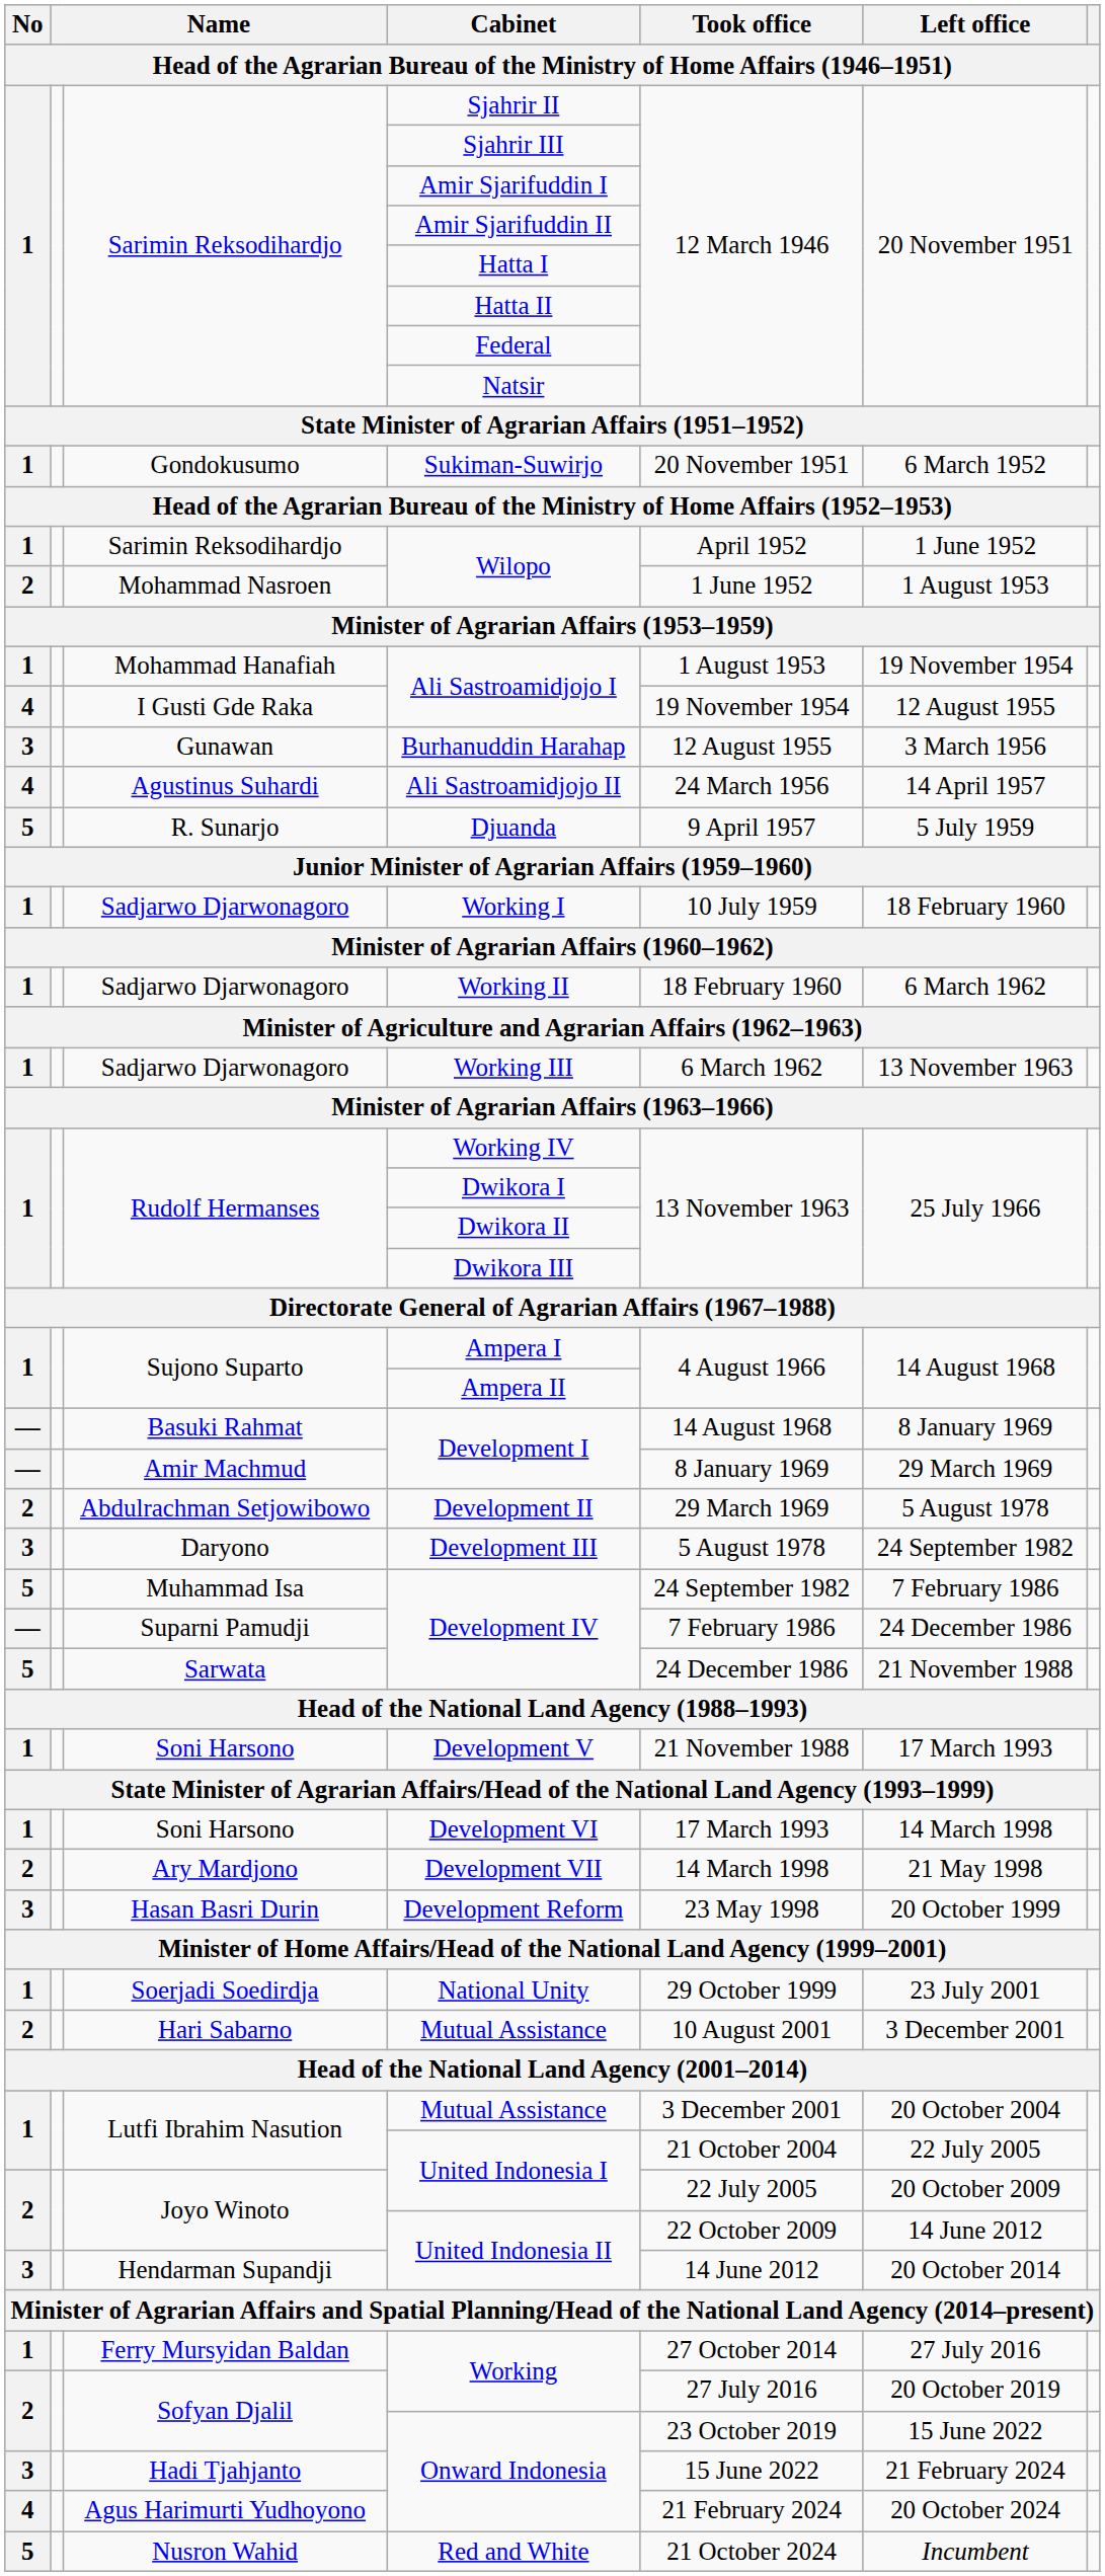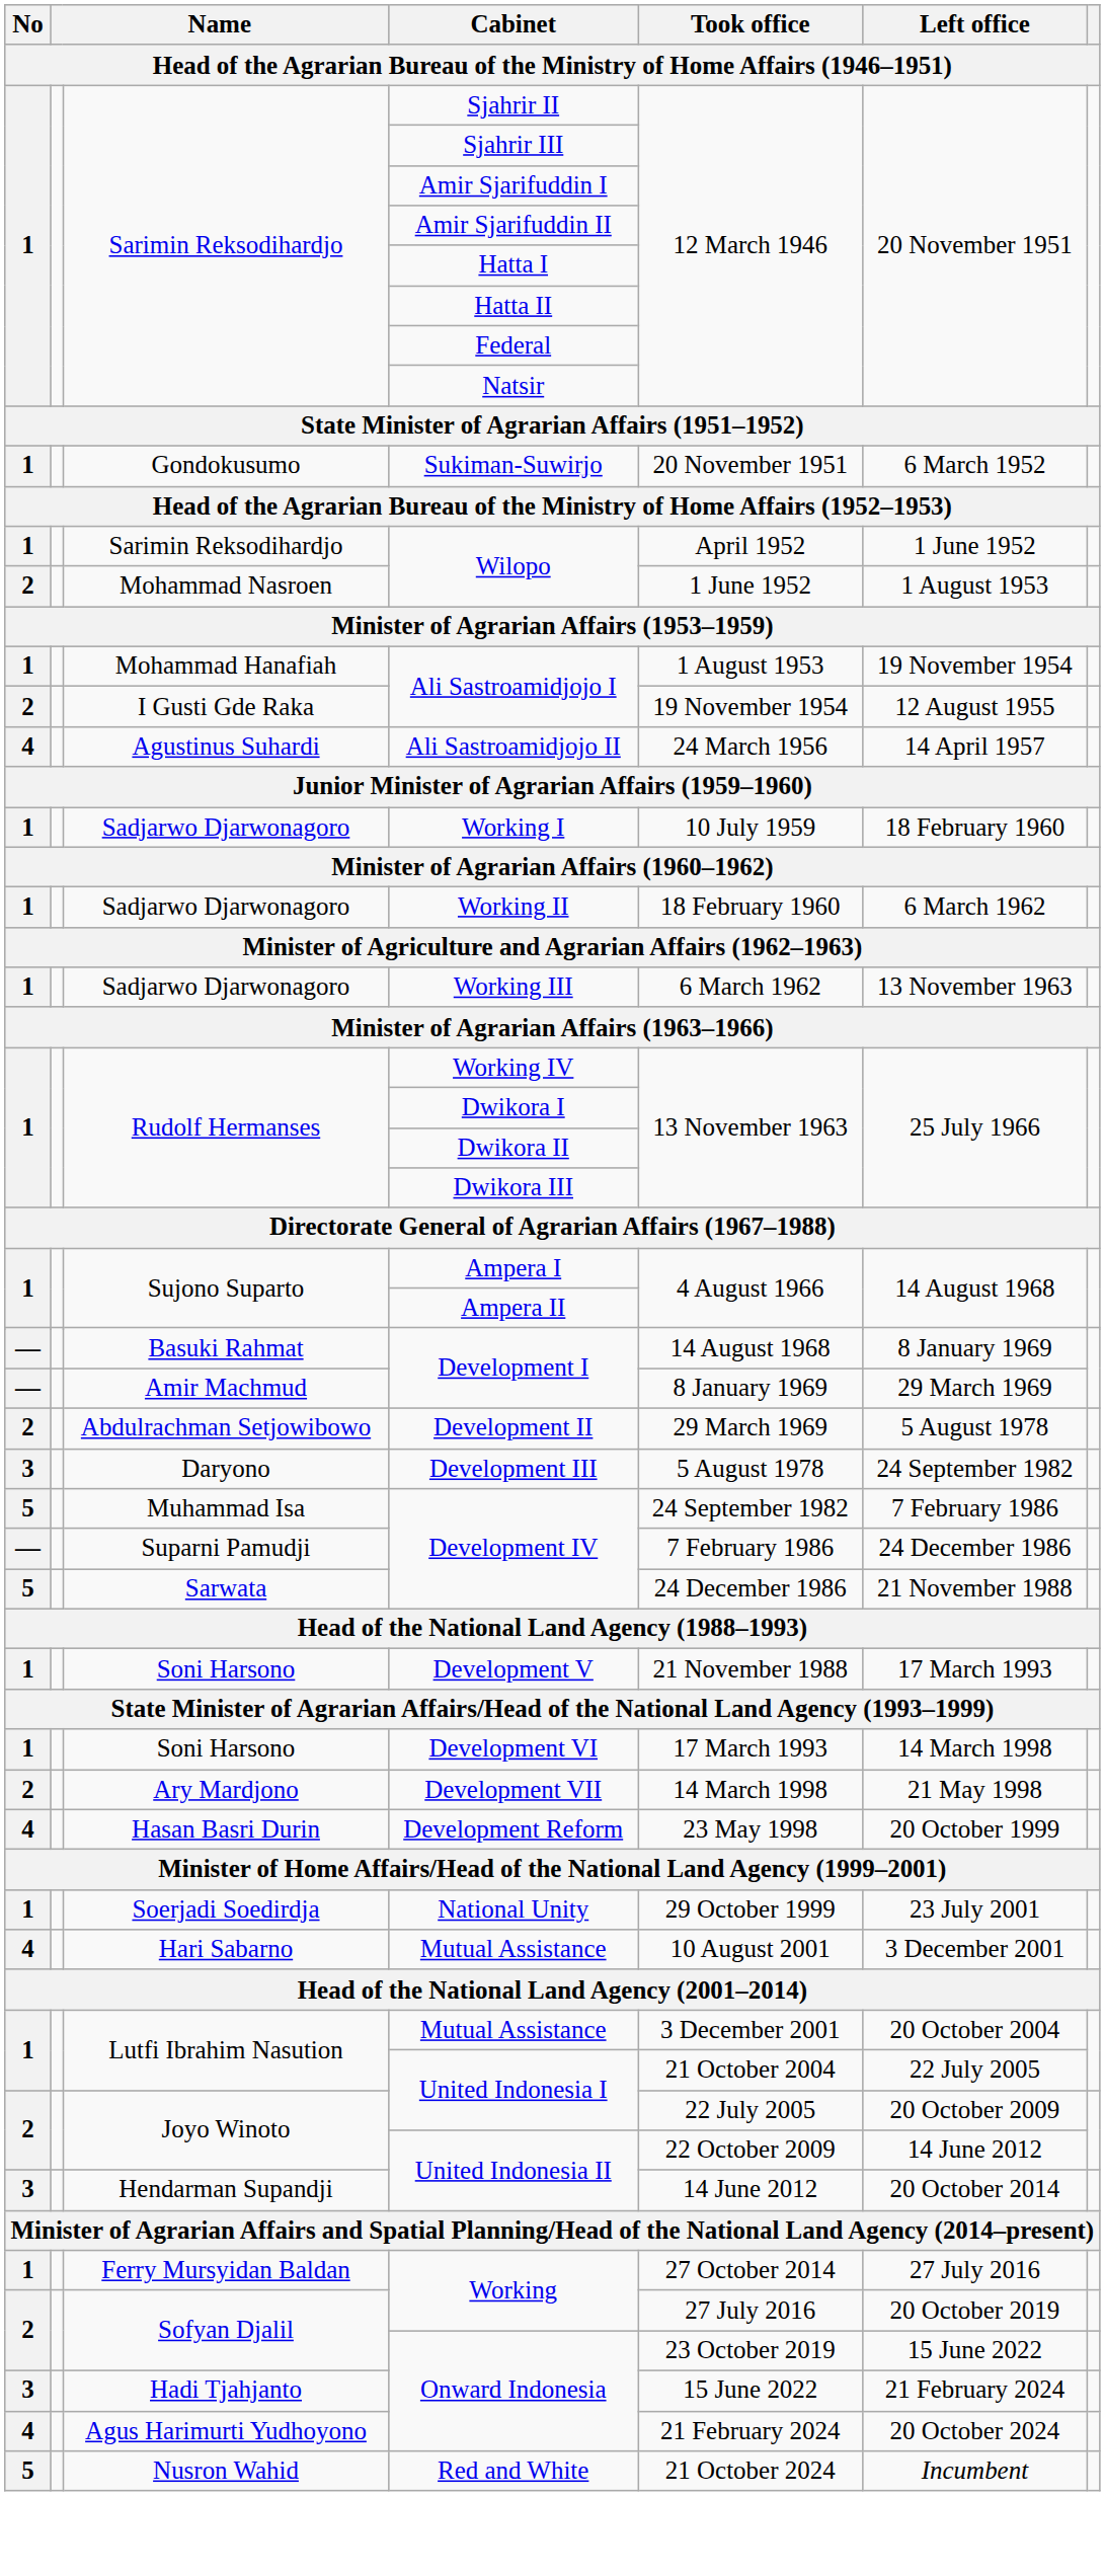 <table class="wikitable" style="text-align:center">
 <tr>
 <th>No</th>
 <th colspan="2">Name</th>
 <th>Cabinet</th>
 <th>Took office</th>
 <th>Left office</th>
 <th></th>
 </tr>
 <tr>
 <th colspan="7">Head of the Agrarian Bureau of the Ministry of Home Affairs (1946–1951)</th>
 </tr>
 <tr>
 <th rowspan="8">1</th>
 <td rowspan="8"></td>
 <td rowspan="8"><a href='#'>Sarimin Reksodihardjo</a></td>
 <td><a href='#'>Sjahrir II</a></td>
 <td rowspan="8">12 March 1946</td>
 <td rowspan="8">20 November 1951</td>
 <td rowspan="8"></td>
 </tr>
 <tr>
 <td><a href='#'>Sjahrir III</a></td>
 </tr>
 <tr>
 <td><a href='#'>Amir Sjarifuddin I</a></td>
 </tr>
 <tr>
 <td><a href='#'>Amir Sjarifuddin II</a></td>
 </tr>
 <tr>
 <td><a href='#'>Hatta I</a></td>
 </tr>
 <tr>
 <td><a href='#'>Hatta II</a></td>
 </tr>
 <tr>
 <td><a href='#'>Federal</a></td>
 </tr>
 <tr>
 <td><a href='#'>Natsir</a></td>
 </tr>
 <tr>
 <th colspan="7">State Minister of Agrarian Affairs (1951–1952)</th>
 </tr>
 <tr>
 <th>1</th>
 <td></td>
 <td>Gondokusumo</td>
 <td><a href='#'>Sukiman-Suwirjo</a></td>
 <td>20 November 1951</td>
 <td>6 March 1952</td>
 <td></td>
 </tr>
 <tr>
 <th colspan="7">Head of the Agrarian Bureau of the Ministry of Home Affairs (1952–1953)</th>
 </tr>
 <tr>
 <th>1</th>
 <td></td>
 <td>Sarimin Reksodihardjo</td>
 <td rowspan="2"><a href='#'>Wilopo</a></td>
 <td>April 1952</td>
 <td>1 June 1952</td>
 <td></td>
 </tr>
 <tr>
 <th>2</th>
 <td></td>
 <td>Mohammad Nasroen</td>
 <td>1 June 1952</td>
 <td>1 August 1953</td>
 <td></td>
 </tr>
 <tr>
 <th colspan="7">Minister of Agrarian Affairs (1953–1959)</th>
 </tr>
 <tr>
 <th align="center">1</th>
 <td></td>
 <td>Mohammad Hanafiah</td>
 <td rowspan="2"><a href='#'>Ali Sastroamidjojo I</a></td>
 <td>1 August 1953</td>
 <td>19 November 1954</td>
 <td></td>
 </tr>
 <tr>
-<th align="center">4</th>
+<th align="center">2</th>
 <td></td>
 <td>I Gusti Gde Raka</td>
 <td>19 November 1954</td>
 <td>12 August 1955</td>
-<td></td>
-</tr>
-<tr>
-<th align="center">3</th>
-<td></td>
-<td>Gunawan</td>
-<td><a href='#'>Burhanuddin Harahap</a></td>
-<td>12 August 1955</td>
-<td>3 March 1956</td>
 <td></td>
 </tr>
 <tr>
 <th align="center">4</th>
 <td></td>
 <td><a href='#'>Agustinus Suhardi</a></td>
 <td><a href='#'>Ali Sastroamidjojo II</a></td>
 <td>24 March 1956</td>
 <td>14 April 1957</td>
-<td></td>
-</tr>
-<tr>
-<th align="center">5</th>
-<td></td>
-<td>R. Sunarjo</td>
-<td><a href='#'>Djuanda</a></td>
-<td>9 April 1957</td>
-<td>5 July 1959</td>
 <td></td>
 </tr>
 <tr>
 <th colspan="7">Junior Minister of Agrarian Affairs (1959–1960)</th>
 </tr>
 <tr>
 <th align="center">1</th>
 <td></td>
 <td><a href='#'>Sadjarwo Djarwonagoro</a></td>
 <td><a href='#'>Working I</a></td>
 <td>10 July 1959</td>
 <td>18 February 1960</td>
 <td></td>
 </tr>
 <tr>
 <th colspan="7">Minister of Agrarian Affairs (1960–1962)</th>
 </tr>
 <tr>
 <th>1</th>
 <td></td>
 <td>Sadjarwo Djarwonagoro</td>
 <td><a href='#'>Working II</a></td>
 <td>18 February 1960</td>
 <td>6 March 1962</td>
 <td></td>
 </tr>
 <tr>
 <th colspan="7">Minister of Agriculture and Agrarian Affairs (1962–1963)</th>
 </tr>
 <tr>
 <th>1</th>
 <td></td>
 <td>Sadjarwo Djarwonagoro</td>
 <td><a href='#'>Working III</a></td>
 <td>6 March 1962</td>
 <td>13 November 1963</td>
 <td></td>
 </tr>
 <tr>
 <th colspan="7">Minister of Agrarian Affairs (1963–1966)</th>
 </tr>
 <tr>
 <th rowspan="4">1</th>
 <td rowspan="4"></td>
 <td rowspan="4"><a href='#'>Rudolf Hermanses</a></td>
 <td><a href='#'>Working IV</a></td>
 <td rowspan="4">13 November 1963</td>
 <td rowspan="4">25 July 1966</td>
 <td rowspan="4"></td>
 </tr>
 <tr>
 <td><a href='#'>Dwikora I</a></td>
 </tr>
 <tr>
 <td><a href='#'>Dwikora II</a></td>
 </tr>
 <tr>
 <td><a href='#'>Dwikora III</a></td>
 </tr>
 <tr>
 <th colspan="7">Directorate General of Agrarian Affairs (1967–1988)</th>
 </tr>
 <tr>
 <th rowspan="3">1</th>
 <td rowspan="3"></td>
 <td rowspan="3">Sujono Suparto</td>
 <td><a href='#'>Ampera I</a></td>
 <td rowspan="3">4 August 1966</td>
 <td rowspan="3">14 August 1968</td>
 <td rowspan="3"></td>
 </tr>
 <tr>
 <td><a href='#'>Ampera II</a></td>
 </tr>
 <tr>
 <td rowspan="3"><a href='#'>Development I</a></td>
 </tr>
 <tr>
 <th>—</th>
 <td></td>
 <td><a href='#'>Basuki Rahmat</a></td>
 <td>14 August 1968</td>
 <td>8 January 1969</td>
 <td rowspan="2"></td>
 </tr>
 <tr>
 <th>—</th>
 <td></td>
 <td><a href='#'>Amir Machmud</a></td>
 <td>8 January 1969</td>
 <td>29 March 1969</td>
 </tr>
 <tr>
 <th rowspan="2">2</th>
 <td rowspan="2"></td>
 <td rowspan="2"><a href='#'>Abdulrachman Setjowibowo</a></td>
 <td><a href='#'>Development II</a></td>
 <td rowspan="2">29 March 1969</td>
 <td rowspan="2">5 August 1978</td>
 <td rowspan="2"></td>
 </tr>
 <tr>
 <td rowspan="2"><a href='#'>Development III</a></td>
 </tr>
 <tr>
 <th>3</th>
 <td></td>
 <td>Daryono</td>
 <td>5 August 1978</td>
 <td>24 September 1982</td>
 <td></td>
 </tr>
 <tr>
 <th>5</th>
 <td></td>
 <td>Muhammad Isa</td>
 <td rowspan="3"><a href='#'>Development IV</a></td>
 <td>24 September 1982</td>
 <td>7 February 1986</td>
 <td></td>
 </tr>
 <tr>
 <th>—</th>
 <td></td>
 <td>Suparni Pamudji</td>
 <td>7 February 1986</td>
 <td>24 December 1986</td>
 <td></td>
 </tr>
 <tr>
 <th>5</th>
 <td></td>
 <td><a href='#'>Sarwata</a></td>
 <td>24 December 1986</td>
 <td>21 November 1988</td>
 </tr>
 <tr>
 <th colspan="7">Head of the National Land Agency (1988–1993)</th>
 </tr>
 <tr>
 <th>1</th>
 <td></td>
 <td><a href='#'>Soni Harsono</a></td>
 <td><a href='#'>Development V</a></td>
 <td>21 November 1988</td>
 <td>17 March 1993</td>
 <td></td>
 </tr>
 <tr>
 <th colspan="7">State Minister of Agrarian Affairs/Head of the National Land Agency (1993–1999)</th>
 </tr>
 <tr>
 <th>1</th>
 <td></td>
 <td>Soni Harsono</td>
 <td><a href='#'>Development VI</a></td>
 <td>17 March 1993</td>
 <td>14 March 1998</td>
 <td></td>
 </tr>
 <tr>
 <th>2</th>
 <td></td>
 <td><a href='#'>Ary Mardjono</a></td>
 <td><a href='#'>Development VII</a></td>
 <td>14 March 1998</td>
 <td>21 May 1998</td>
 <td></td>
 </tr>
 <tr>
-<th>3</th>
+<th>4</th>
 <td></td>
 <td><a href='#'>Hasan Basri Durin</a></td>
 <td><a href='#'>Development Reform</a></td>
 <td>23 May 1998</td>
 <td>20 October 1999</td>
 <td></td>
 </tr>
 <tr>
 <th colspan="7">Minister of Home Affairs/Head of the National Land Agency (1999–2001)</th>
 </tr>
 <tr>
 <th>1</th>
 <td></td>
 <td><a href='#'>Soerjadi Soedirdja</a></td>
 <td><a href='#'>National Unity</a></td>
 <td>29 October 1999</td>
 <td>23 July 2001</td>
 <td></td>
 </tr>
 <tr>
-<th>2</th>
+<th>4</th>
 <td></td>
 <td><a href='#'>Hari Sabarno</a></td>
 <td><a href='#'>Mutual Assistance</a></td>
 <td>10 August 2001</td>
 <td>3 December 2001</td>
 <td></td>
 </tr>
 <tr>
 <th colspan="7">Head of the National Land Agency (2001–2014)</th>
 </tr>
 <tr>
 <th rowspan="2">1</th>
 <td rowspan="2"></td>
 <td rowspan="2">Lutfi Ibrahim Nasution</td>
 <td><a href='#'>Mutual Assistance</a></td>
 <td>3 December 2001</td>
 <td>20 October 2004</td>
 <td rowspan="2"></td>
 </tr>
 <tr>
 <td rowspan="2"><a href='#'>United Indonesia I</a></td>
 <td>21 October 2004</td>
 <td>22 July 2005</td>
 </tr>
 <tr>
 <th rowspan="2">2</th>
 <td rowspan="2"></td>
 <td rowspan="2">Joyo Winoto</td>
 <td>22 July 2005</td>
 <td>20 October 2009</td>
 <td rowspan="2"></td>
 </tr>
 <tr>
 <td rowspan="2"><a href='#'>United Indonesia II</a></td>
 <td>22 October 2009</td>
 <td>14 June 2012</td>
 </tr>
 <tr>
 <th>3</th>
 <td></td>
 <td>Hendarman Supandji</td>
 <td>14 June 2012</td>
 <td>20 October 2014</td>
 <td></td>
 </tr>
 <tr>
 <th colspan="7">Minister of Agrarian Affairs and Spatial Planning/Head of the National Land Agency (2014–present)</th>
 </tr>
 <tr>
 <th>1</th>
 <td></td>
 <td><a href='#'>Ferry Mursyidan Baldan</a></td>
 <td rowspan="2"><a href='#'>Working</a></td>
 <td>27 October 2014</td>
 <td>27 July 2016</td>
 <td></td>
 </tr>
 <tr>
 <th rowspan="2">2</th>
 <td rowspan="2"></td>
 <td rowspan="2"><a href='#'>Sofyan Djalil</a></td>
 <td>27 July 2016</td>
 <td>20 October 2019</td>
 <td></td>
 </tr>
 <tr>
 <td rowspan="3"><a href='#'>Onward Indonesia</a></td>
 <td>23 October 2019</td>
 <td>15 June 2022</td>
 <td></td>
 </tr>
 <tr>
 <th>3</th>
 <td></td>
 <td><a href='#'>Hadi Tjahjanto</a></td>
 <td>15 June 2022</td>
 <td>21 February 2024</td>
 <td></td>
 </tr>
 <tr>
 <th>4</th>
 <td></td>
 <td><a href='#'>Agus Harimurti Yudhoyono</a></td>
 <td>21 February 2024</td>
 <td>20 October 2024</td>
 <td></td>
 </tr>
 <tr>
 <th>5</th>
 <td></td>
 <td><a href='#'>Nusron Wahid</a></td>
 <td><a href='#'>Red and White</a></td>
 <td>21 October 2024</td>
 <td><em>Incumbent</em></td>
 <td></td>
 </tr>
 </table>
